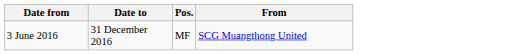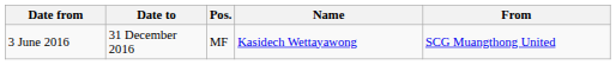 <table class="wikitable">
 <tr>
 <th width="120">Date from</th>
 <th width="120">Date to</th>
 <th>Pos.</th>
+<th width="230">Name</th>
 <th width="230">From</th>
 </tr>
 <tr>
 <td>3 June 2016</td>
 <td>31 December 2016</td>
 <td>MF</td>
+<td> <a href='#'>Kasidech Wettayawong</a></td>
 <td> <a href='#'>SCG Muangthong United</a></td>
 </tr>
 </table>
